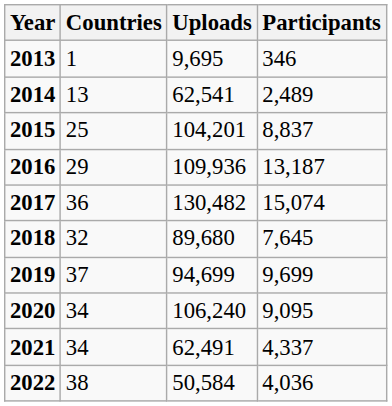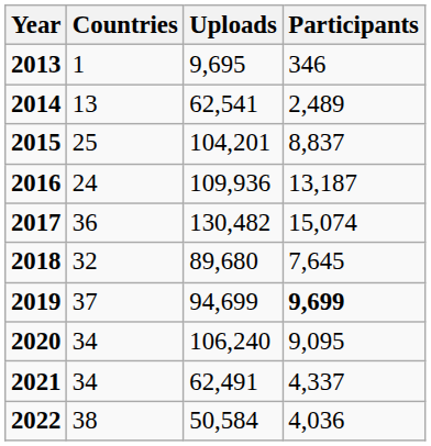 <table class="wikitable sortable">
 <tr>
 <th><strong>Year</strong></th>
 <th><strong>Countries</strong></th>
 <th><strong>Uploads</strong></th>
 <th>Participants</th>
 </tr>
 <tr>
 <td><strong>2013</strong></td>
 <td>1</td>
 <td>9,695</td>
 <td>346</td>
 </tr>
 <tr>
 <td><strong>2014</strong></td>
 <td>13</td>
 <td>62,541</td>
 <td>2,489</td>
 </tr>
 <tr>
 <td><strong>2015</strong></td>
 <td>25</td>
 <td>104,201</td>
 <td>8,837</td>
 </tr>
 <tr>
 <td><strong>2016</strong></td>
-<td>29</td>
+<td>24</td>
 <td>109,936</td>
 <td>13,187</td>
 </tr>
 <tr>
 <td><strong>2017</strong></td>
 <td>36</td>
 <td>130,482</td>
 <td>15,074</td>
 </tr>
 <tr>
 <td><strong>2018</strong></td>
 <td>32</td>
 <td>89,680</td>
 <td>7,645</td>
 </tr>
 <tr>
 <td><strong>2019</strong></td>
 <td>37</td>
 <td>94,699</td>
-<td>9,699</td>
+<td><strong>9,699</strong></td>
 </tr>
 <tr>
 <td><strong>2020</strong></td>
 <td>34</td>
 <td>106,240</td>
 <td>9,095</td>
 </tr>
 <tr>
 <td><strong>2021</strong></td>
 <td>34</td>
 <td>62,491</td>
 <td>4,337</td>
 </tr>
 <tr>
 <td><strong>2022</strong></td>
 <td>38</td>
 <td>50,584</td>
 <td>4,036</td>
 </tr>
 </table>
